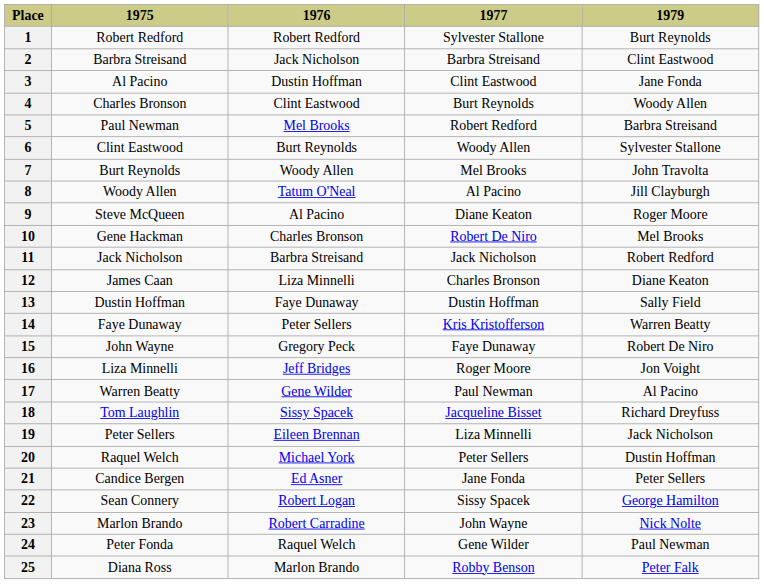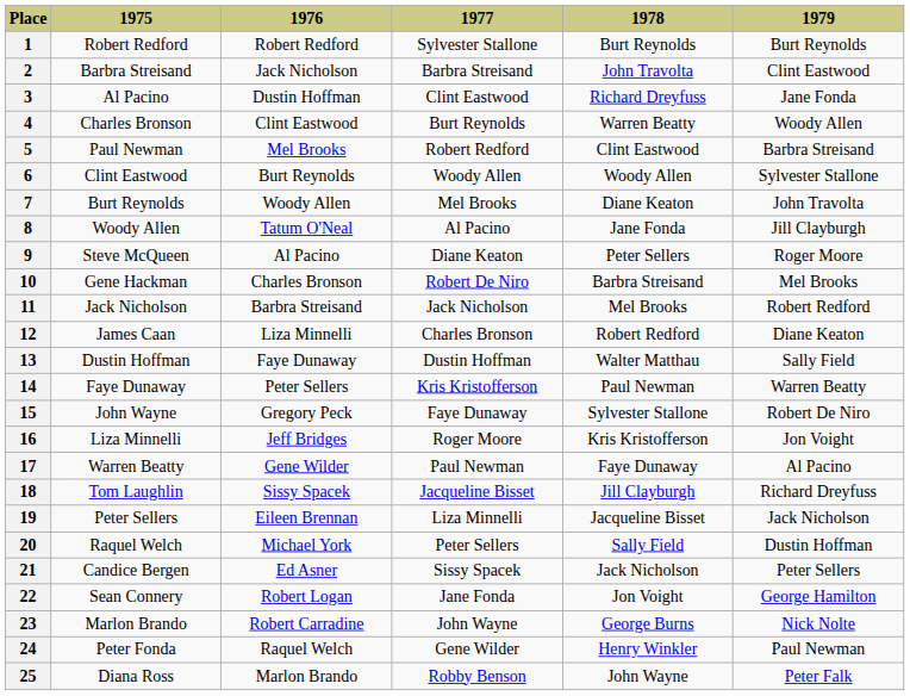 <table class="wikitable" style="text-align:center">
 <tr>
 <th scope="col" style="background:#CC8" width="5%">Place</th>
 <th scope="col" style="background:#CC8" width="19%">1975</th>
 <th scope="col" style="background:#CC8" width="19%">1976</th>
 <th scope="col" style="background:#CC8" width="19%">1977</th>
+<th scope="col" style="background:#CC8" width="19%">1978</th>
 <th scope="col" style="background:#CC8" width="19%">1979</th>
 </tr>
 <tr>
 <th scope="row">1</th>
 <td>Robert Redford</td>
 <td>Robert Redford</td>
 <td>Sylvester Stallone</td>
 <td>Burt Reynolds</td>
+<td>Burt Reynolds</td>
 </tr>
 <tr>
 <th scope="row">2</th>
 <td>Barbra Streisand</td>
 <td>Jack Nicholson</td>
 <td>Barbra Streisand</td>
+<td><a href='#'>John Travolta</a></td>
 <td>Clint Eastwood</td>
 </tr>
 <tr>
 <th scope="row">3</th>
 <td>Al Pacino</td>
 <td>Dustin Hoffman</td>
 <td>Clint Eastwood</td>
+<td><a href='#'>Richard Dreyfuss</a></td>
 <td>Jane Fonda</td>
 </tr>
 <tr>
 <th scope="row">4</th>
 <td>Charles Bronson</td>
 <td>Clint Eastwood</td>
 <td>Burt Reynolds</td>
+<td>Warren Beatty</td>
 <td>Woody Allen</td>
 </tr>
 <tr>
 <th scope="row">5</th>
 <td>Paul Newman</td>
 <td><a href='#'>Mel Brooks</a></td>
 <td>Robert Redford</td>
+<td>Clint Eastwood</td>
 <td>Barbra Streisand</td>
 </tr>
 <tr>
 <th scope="row">6</th>
 <td>Clint Eastwood</td>
 <td>Burt Reynolds</td>
+<td>Woody Allen</td>
 <td>Woody Allen</td>
 <td>Sylvester Stallone</td>
 </tr>
 <tr>
 <th scope="row">7</th>
 <td>Burt Reynolds</td>
 <td>Woody Allen</td>
 <td>Mel Brooks</td>
+<td>Diane Keaton</td>
 <td>John Travolta</td>
 </tr>
 <tr>
 <th scope="row">8</th>
 <td>Woody Allen</td>
 <td><a href='#'>Tatum O'Neal</a></td>
 <td>Al Pacino</td>
+<td>Jane Fonda</td>
 <td>Jill Clayburgh</td>
 </tr>
 <tr>
 <th scope="row">9</th>
 <td>Steve McQueen</td>
 <td>Al Pacino</td>
 <td>Diane Keaton</td>
+<td>Peter Sellers</td>
 <td>Roger Moore</td>
 </tr>
 <tr>
 <th scope="row">10</th>
 <td>Gene Hackman</td>
 <td>Charles Bronson</td>
 <td><a href='#'>Robert De Niro</a></td>
+<td>Barbra Streisand</td>
 <td>Mel Brooks</td>
 </tr>
 <tr>
 <th scope="row">11</th>
 <td>Jack Nicholson</td>
 <td>Barbra Streisand</td>
 <td>Jack Nicholson</td>
+<td>Mel Brooks</td>
 <td>Robert Redford</td>
 </tr>
 <tr>
 <th scope="row">12</th>
 <td>James Caan</td>
 <td>Liza Minnelli</td>
 <td>Charles Bronson</td>
+<td>Robert Redford</td>
 <td>Diane Keaton</td>
 </tr>
 <tr>
 <th scope="row">13</th>
 <td>Dustin Hoffman</td>
 <td>Faye Dunaway</td>
 <td>Dustin Hoffman</td>
+<td>Walter Matthau</td>
 <td>Sally Field</td>
 </tr>
 <tr>
 <th scope="row">14</th>
 <td>Faye Dunaway</td>
 <td>Peter Sellers</td>
 <td><a href='#'>Kris Kristofferson</a></td>
+<td>Paul Newman</td>
 <td>Warren Beatty</td>
 </tr>
 <tr>
 <th scope="row">15</th>
 <td>John Wayne</td>
 <td>Gregory Peck</td>
 <td>Faye Dunaway</td>
+<td>Sylvester Stallone</td>
 <td>Robert De Niro</td>
 </tr>
 <tr>
 <th scope="row">16</th>
 <td>Liza Minnelli</td>
 <td><a href='#'>Jeff Bridges</a></td>
 <td>Roger Moore</td>
+<td>Kris Kristofferson</td>
 <td>Jon Voight</td>
 </tr>
 <tr>
 <th scope="row">17</th>
 <td>Warren Beatty</td>
 <td><a href='#'>Gene Wilder</a></td>
 <td>Paul Newman</td>
+<td>Faye Dunaway</td>
 <td>Al Pacino</td>
 </tr>
 <tr>
 <th scope="row">18</th>
 <td><a href='#'>Tom Laughlin</a></td>
 <td><a href='#'>Sissy Spacek</a></td>
 <td><a href='#'>Jacqueline Bisset</a></td>
+<td><a href='#'>Jill Clayburgh</a></td>
 <td>Richard Dreyfuss</td>
 </tr>
 <tr>
 <th scope="row">19</th>
 <td>Peter Sellers</td>
 <td><a href='#'>Eileen Brennan</a></td>
 <td>Liza Minnelli</td>
+<td>Jacqueline Bisset</td>
 <td>Jack Nicholson</td>
 </tr>
 <tr>
 <th scope="row">20</th>
 <td>Raquel Welch</td>
 <td><a href='#'>Michael York</a></td>
 <td>Peter Sellers</td>
+<td><a href='#'>Sally Field</a></td>
 <td>Dustin Hoffman</td>
 </tr>
 <tr>
 <th scope="row">21</th>
 <td>Candice Bergen</td>
 <td><a href='#'>Ed Asner</a></td>
-<td>Jane Fonda</td>
+<td>Sissy Spacek</td>
+<td>Jack Nicholson</td>
 <td>Peter Sellers</td>
 </tr>
 <tr>
 <th scope="row">22</th>
 <td>Sean Connery</td>
 <td><a href='#'>Robert Logan</a></td>
-<td>Sissy Spacek</td>
+<td>Jane Fonda</td>
+<td>Jon Voight</td>
 <td><a href='#'>George Hamilton</a></td>
 </tr>
 <tr>
 <th scope="row">23</th>
 <td>Marlon Brando</td>
 <td><a href='#'>Robert Carradine</a></td>
 <td>John Wayne</td>
+<td><a href='#'>George Burns</a></td>
 <td><a href='#'>Nick Nolte</a></td>
 </tr>
 <tr>
 <th scope="row">24</th>
 <td>Peter Fonda</td>
 <td>Raquel Welch</td>
 <td>Gene Wilder</td>
+<td><a href='#'>Henry Winkler</a></td>
 <td>Paul Newman</td>
 </tr>
 <tr>
 <th scope="row">25</th>
 <td>Diana Ross</td>
 <td>Marlon Brando</td>
 <td><a href='#'>Robby Benson</a></td>
+<td>John Wayne</td>
 <td><a href='#'>Peter Falk</a></td>
 </tr>
 </table>
